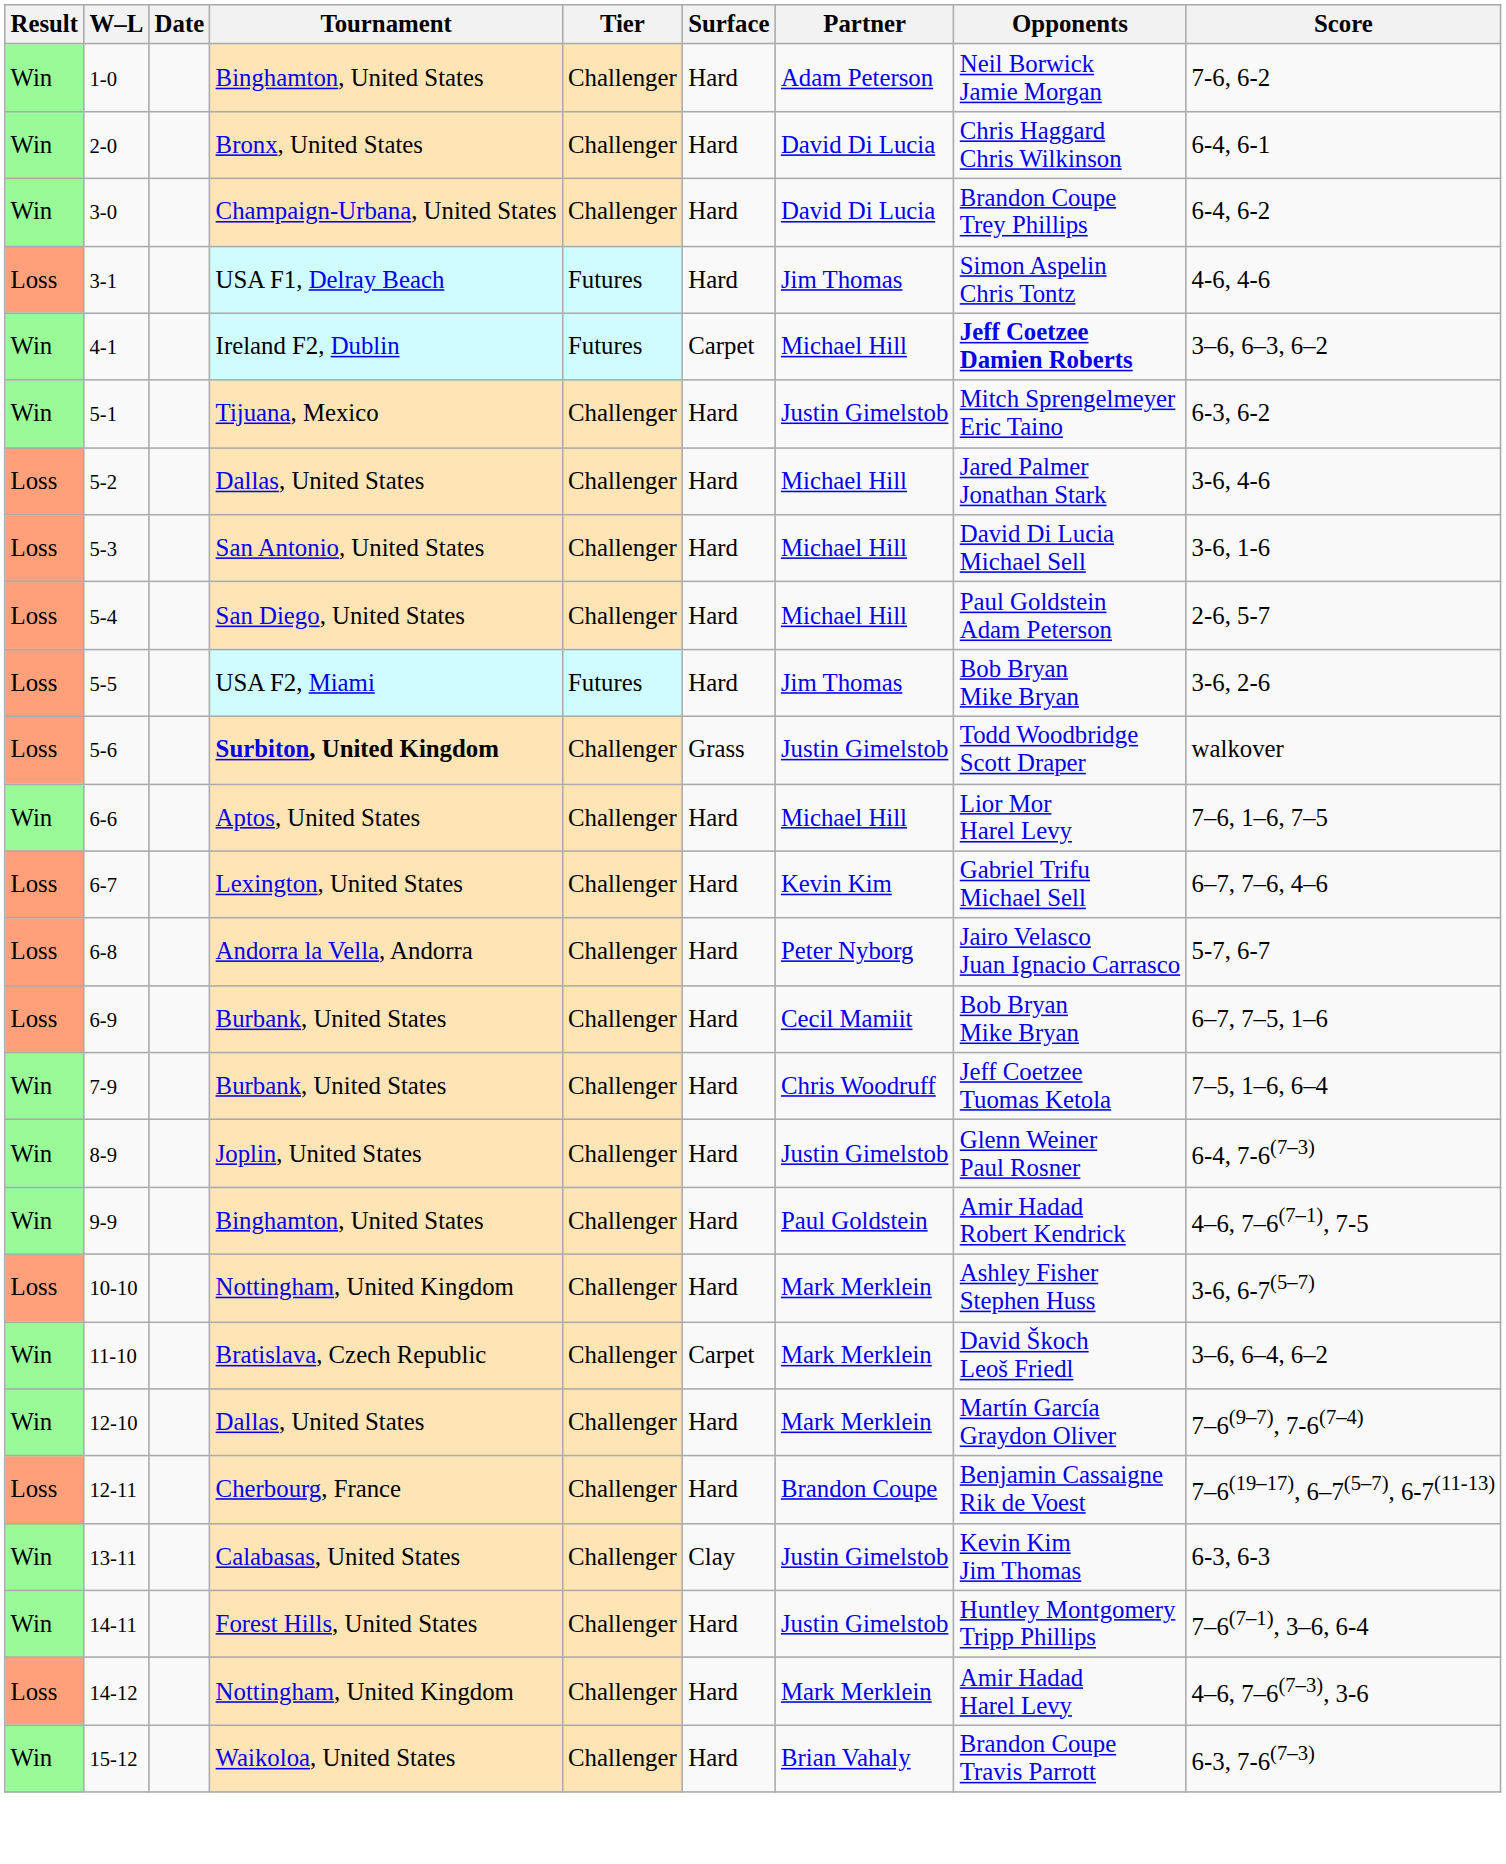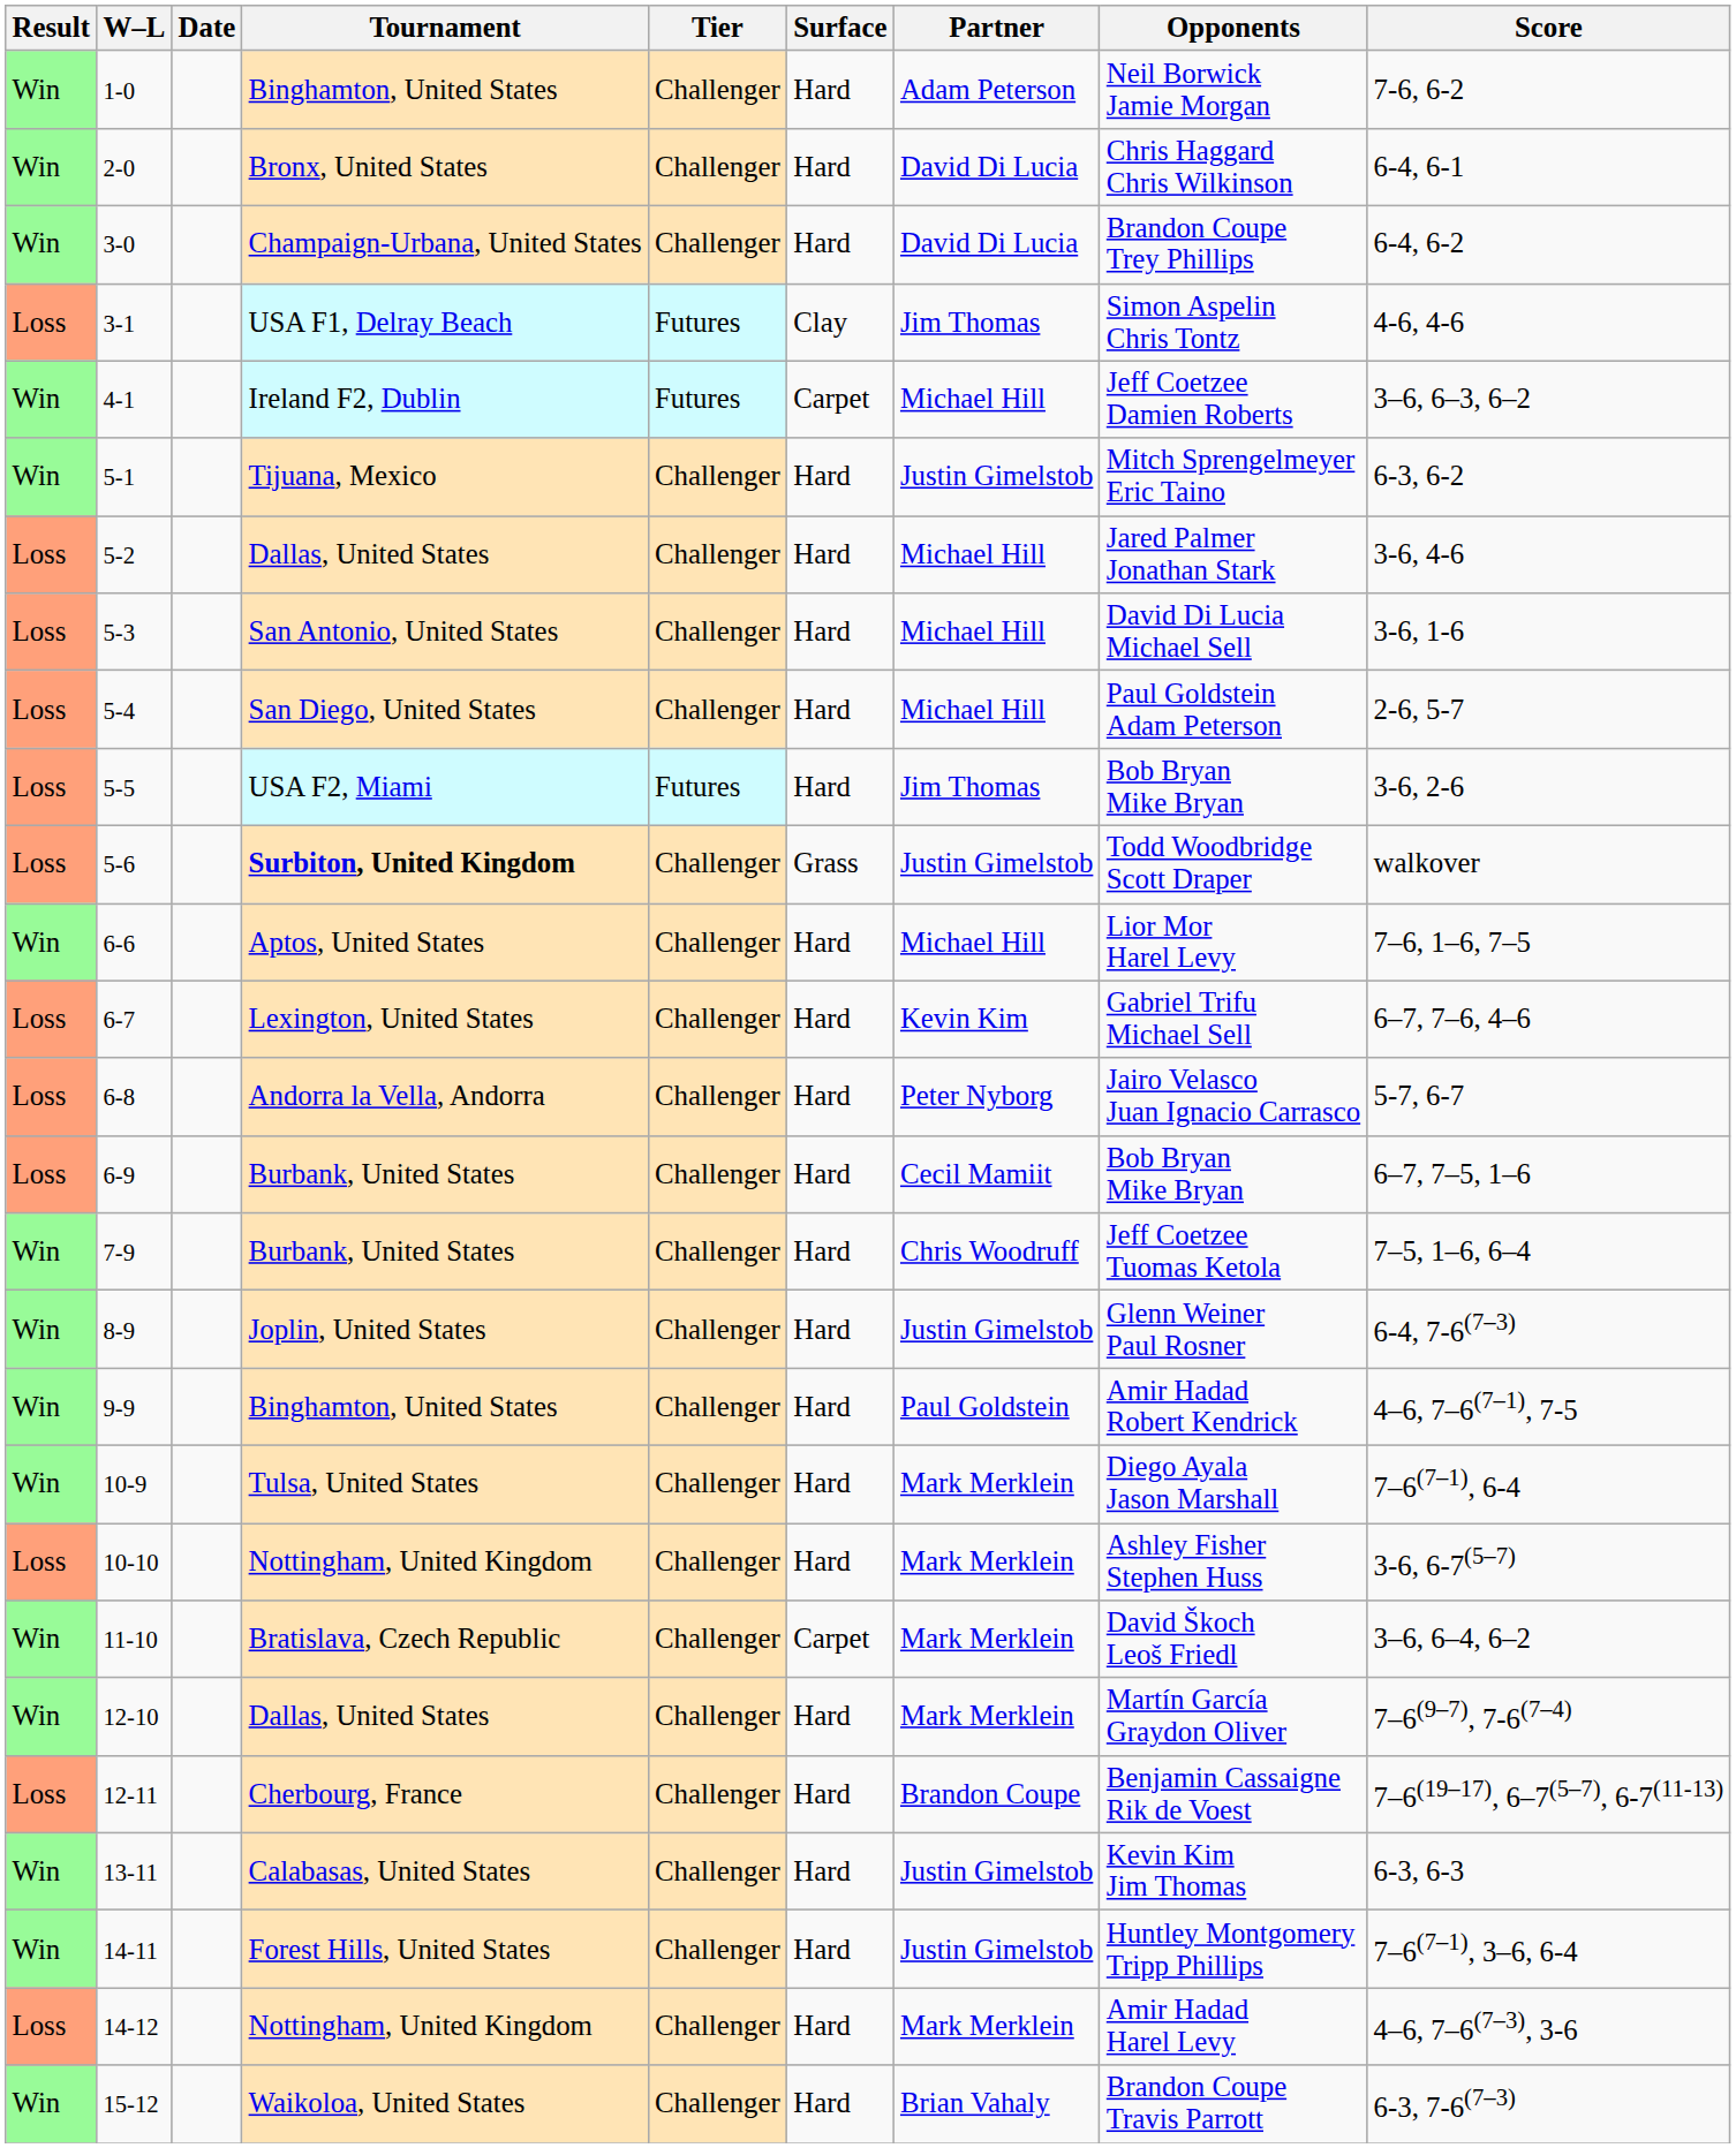 <table class="sortable wikitable">
 <tr>
 <th>Result</th>
 <th class="unsortable">W–L</th>
 <th>Date</th>
 <th>Tournament</th>
 <th>Tier</th>
 <th>Surface</th>
 <th>Partner</th>
 <th>Opponents</th>
 <th class="unsortable">Score</th>
 </tr>
 <tr>
 <td bgcolor=98FB98>Win</td>
 <td><small>1-0</small></td>
 <td></td>
 <td style="background:moccasin;"><a href='#'>Binghamton</a>, United States</td>
 <td style="background:moccasin;">Challenger</td>
 <td>Hard</td>
 <td> <a href='#'>Adam Peterson</a></td>
 <td> <a href='#'>Neil Borwick</a> <br>  <a href='#'>Jamie Morgan</a></td>
 <td>7-6, 6-2</td>
 </tr>
 <tr>
 <td bgcolor=98FB98>Win</td>
 <td><small>2-0</small></td>
 <td></td>
 <td style="background:moccasin;"><a href='#'>Bronx</a>, United States</td>
 <td style="background:moccasin;">Challenger</td>
 <td>Hard</td>
 <td> <a href='#'>David Di Lucia</a></td>
 <td> <a href='#'>Chris Haggard</a> <br>  <a href='#'>Chris Wilkinson</a></td>
 <td>6-4, 6-1</td>
 </tr>
 <tr>
 <td bgcolor=98FB98>Win</td>
 <td><small>3-0</small></td>
 <td></td>
 <td style="background:moccasin;"><a href='#'>Champaign-Urbana</a>, United States</td>
 <td style="background:moccasin;">Challenger</td>
 <td>Hard</td>
 <td> <a href='#'>David Di Lucia</a></td>
 <td> <a href='#'>Brandon Coupe</a> <br>  <a href='#'>Trey Phillips</a></td>
 <td>6-4, 6-2</td>
 </tr>
 <tr>
 <td bgcolor=FFA07A>Loss</td>
 <td><small>3-1</small></td>
 <td></td>
 <td style="background:#cffcff;">USA F1, <a href='#'>Delray Beach</a></td>
 <td style="background:#cffcff;">Futures</td>
-<td>Hard</td>
+<td>Clay</td>
 <td> <a href='#'>Jim Thomas</a></td>
 <td> <a href='#'>Simon Aspelin</a> <br>  <a href='#'>Chris Tontz</a></td>
 <td>4-6, 4-6</td>
 </tr>
 <tr>
 <td bgcolor=98FB98>Win</td>
 <td><small>4-1</small></td>
 <td></td>
 <td style="background:#cffcff;">Ireland F2, <a href='#'>Dublin</a></td>
 <td style="background:#cffcff;">Futures</td>
 <td>Carpet</td>
 <td> <a href='#'>Michael Hill</a></td>
-<td><strong> <a href='#'>Jeff Coetzee</a> <br>  <a href='#'>Damien Roberts</a></strong></td>
+<td> <a href='#'>Jeff Coetzee</a> <br>  <a href='#'>Damien Roberts</a></td>
 <td>3–6, 6–3, 6–2</td>
 </tr>
 <tr>
 <td bgcolor=98FB98>Win</td>
 <td><small>5-1</small></td>
 <td></td>
 <td style="background:moccasin;"><a href='#'>Tijuana</a>, Mexico</td>
 <td style="background:moccasin;">Challenger</td>
 <td>Hard</td>
 <td> <a href='#'>Justin Gimelstob</a></td>
 <td> <a href='#'>Mitch Sprengelmeyer</a> <br>  <a href='#'>Eric Taino</a></td>
 <td>6-3, 6-2</td>
 </tr>
 <tr>
 <td bgcolor=FFA07A>Loss</td>
 <td><small>5-2</small></td>
 <td></td>
 <td style="background:moccasin;"><a href='#'>Dallas</a>, United States</td>
 <td style="background:moccasin;">Challenger</td>
 <td>Hard</td>
 <td> <a href='#'>Michael Hill</a></td>
 <td> <a href='#'>Jared Palmer</a> <br>  <a href='#'>Jonathan Stark</a></td>
 <td>3-6, 4-6</td>
 </tr>
 <tr>
 <td bgcolor=FFA07A>Loss</td>
 <td><small>5-3</small></td>
 <td></td>
 <td style="background:moccasin;"><a href='#'>San Antonio</a>, United States</td>
 <td style="background:moccasin;">Challenger</td>
 <td>Hard</td>
 <td> <a href='#'>Michael Hill</a></td>
 <td> <a href='#'>David Di Lucia</a> <br>  <a href='#'>Michael Sell</a></td>
 <td>3-6, 1-6</td>
 </tr>
 <tr>
 <td bgcolor=FFA07A>Loss</td>
 <td><small>5-4</small></td>
 <td></td>
 <td style="background:moccasin;"><a href='#'>San Diego</a>, United States</td>
 <td style="background:moccasin;">Challenger</td>
 <td>Hard</td>
 <td> <a href='#'>Michael Hill</a></td>
 <td> <a href='#'>Paul Goldstein</a> <br>  <a href='#'>Adam Peterson</a></td>
 <td>2-6, 5-7</td>
 </tr>
 <tr>
 <td bgcolor=FFA07A>Loss</td>
 <td><small>5-5</small></td>
 <td></td>
 <td style="background:#cffcff;">USA F2, <a href='#'>Miami</a></td>
 <td style="background:#cffcff;">Futures</td>
 <td>Hard</td>
 <td> <a href='#'>Jim Thomas</a></td>
 <td> <a href='#'>Bob Bryan</a> <br>  <a href='#'>Mike Bryan</a></td>
 <td>3-6, 2-6</td>
 </tr>
 <tr>
 <td bgcolor=FFA07A>Loss</td>
 <td><small>5-6</small></td>
 <td></td>
 <td style="background:moccasin;"><strong><a href='#'>Surbiton</a>, United Kingdom</strong></td>
 <td style="background:moccasin;">Challenger</td>
 <td>Grass</td>
 <td> <a href='#'>Justin Gimelstob</a></td>
 <td> <a href='#'>Todd Woodbridge</a> <br>  <a href='#'>Scott Draper</a></td>
 <td>walkover</td>
 </tr>
 <tr>
 <td bgcolor=98FB98>Win</td>
 <td><small>6-6</small></td>
 <td></td>
 <td style="background:moccasin;"><a href='#'>Aptos</a>, United States</td>
 <td style="background:moccasin;">Challenger</td>
 <td>Hard</td>
 <td> <a href='#'>Michael Hill</a></td>
 <td> <a href='#'>Lior Mor</a> <br>  <a href='#'>Harel Levy</a></td>
 <td>7–6, 1–6, 7–5</td>
 </tr>
 <tr>
 <td bgcolor=FFA07A>Loss</td>
 <td><small>6-7</small></td>
 <td></td>
 <td style="background:moccasin;"><a href='#'>Lexington</a>, United States</td>
 <td style="background:moccasin;">Challenger</td>
 <td>Hard</td>
 <td> <a href='#'>Kevin Kim</a></td>
 <td> <a href='#'>Gabriel Trifu</a> <br>  <a href='#'>Michael Sell</a></td>
 <td>6–7, 7–6, 4–6</td>
 </tr>
 <tr>
 <td bgcolor=FFA07A>Loss</td>
 <td><small>6-8</small></td>
 <td></td>
 <td style="background:moccasin;"><a href='#'>Andorra la Vella</a>, Andorra</td>
 <td style="background:moccasin;">Challenger</td>
 <td>Hard</td>
 <td> <a href='#'>Peter Nyborg</a></td>
 <td> <a href='#'>Jairo Velasco</a> <br>  <a href='#'>Juan Ignacio Carrasco</a></td>
 <td>5-7, 6-7</td>
 </tr>
 <tr>
 <td bgcolor=FFA07A>Loss</td>
 <td><small>6-9</small></td>
 <td></td>
 <td style="background:moccasin;"><a href='#'>Burbank</a>, United States</td>
 <td style="background:moccasin;">Challenger</td>
 <td>Hard</td>
 <td> <a href='#'>Cecil Mamiit</a></td>
 <td> <a href='#'>Bob Bryan</a> <br>  <a href='#'>Mike Bryan</a></td>
 <td>6–7, 7–5, 1–6</td>
 </tr>
 <tr>
 <td bgcolor=98FB98>Win</td>
 <td><small>7-9</small></td>
 <td></td>
 <td style="background:moccasin;"><a href='#'>Burbank</a>, United States</td>
 <td style="background:moccasin;">Challenger</td>
 <td>Hard</td>
 <td> <a href='#'>Chris Woodruff</a></td>
 <td> <a href='#'>Jeff Coetzee</a> <br>  <a href='#'>Tuomas Ketola</a></td>
 <td>7–5, 1–6, 6–4</td>
 </tr>
 <tr>
 <td bgcolor=98FB98>Win</td>
 <td><small>8-9</small></td>
 <td></td>
 <td style="background:moccasin;"><a href='#'>Joplin</a>, United States</td>
 <td style="background:moccasin;">Challenger</td>
 <td>Hard</td>
 <td> <a href='#'>Justin Gimelstob</a></td>
 <td> <a href='#'>Glenn Weiner</a> <br>  <a href='#'>Paul Rosner</a></td>
 <td>6-4, 7-6<sup>(7–3)</sup></td>
 </tr>
 <tr>
 <td bgcolor=98FB98>Win</td>
 <td><small>9-9</small></td>
 <td></td>
 <td style="background:moccasin;"><a href='#'>Binghamton</a>, United States</td>
 <td style="background:moccasin;">Challenger</td>
 <td>Hard</td>
 <td> <a href='#'>Paul Goldstein</a></td>
 <td> <a href='#'>Amir Hadad</a> <br>  <a href='#'>Robert Kendrick</a></td>
 <td>4–6, 7–6<sup>(7–1)</sup>, 7-5</td>
 </tr>
 <tr>
+<td bgcolor=98FB98>Win</td>
+<td><small>10-9</small></td>
+<td></td>
+<td style="background:moccasin;"><a href='#'>Tulsa</a>, United States</td>
+<td style="background:moccasin;">Challenger</td>
+<td>Hard</td>
+<td> <a href='#'>Mark Merklein</a></td>
+<td> <a href='#'>Diego Ayala</a> <br>  <a href='#'>Jason Marshall</a></td>
+<td>7–6<sup>(7–1)</sup>, 6-4</td>
+</tr>
+<tr>
 <td bgcolor=FFA07A>Loss</td>
 <td><small>10-10</small></td>
 <td></td>
 <td style="background:moccasin;"><a href='#'>Nottingham</a>, United Kingdom</td>
 <td style="background:moccasin;">Challenger</td>
 <td>Hard</td>
 <td> <a href='#'>Mark Merklein</a></td>
 <td> <a href='#'>Ashley Fisher</a> <br>  <a href='#'>Stephen Huss</a></td>
 <td>3-6, 6-7<sup>(5–7)</sup></td>
 </tr>
 <tr>
 <td bgcolor=98FB98>Win</td>
 <td><small>11-10</small></td>
 <td></td>
 <td style="background:moccasin;"><a href='#'>Bratislava</a>, Czech Republic</td>
 <td style="background:moccasin;">Challenger</td>
 <td>Carpet</td>
 <td> <a href='#'>Mark Merklein</a></td>
 <td> <a href='#'>David Škoch</a> <br>  <a href='#'>Leoš Friedl</a></td>
 <td>3–6, 6–4, 6–2</td>
 </tr>
 <tr>
 <td bgcolor=98FB98>Win</td>
 <td><small>12-10</small></td>
 <td></td>
 <td style="background:moccasin;"><a href='#'>Dallas</a>, United States</td>
 <td style="background:moccasin;">Challenger</td>
 <td>Hard</td>
 <td> <a href='#'>Mark Merklein</a></td>
 <td> <a href='#'>Martín García</a> <br>  <a href='#'>Graydon Oliver</a></td>
 <td>7–6<sup>(9–7)</sup>, 7-6<sup>(7–4)</sup></td>
 </tr>
 <tr>
 <td bgcolor=FFA07A>Loss</td>
 <td><small>12-11</small></td>
 <td></td>
 <td style="background:moccasin;"><a href='#'>Cherbourg</a>, France</td>
 <td style="background:moccasin;">Challenger</td>
 <td>Hard</td>
 <td> <a href='#'>Brandon Coupe</a></td>
 <td> <a href='#'>Benjamin Cassaigne</a> <br>  <a href='#'>Rik de Voest</a></td>
 <td>7–6<sup>(19–17)</sup>, 6–7<sup>(5–7)</sup>, 6-7<sup>(11-13)</sup></td>
 </tr>
 <tr>
 <td bgcolor=98FB98>Win</td>
 <td><small>13-11</small></td>
 <td></td>
 <td style="background:moccasin;"><a href='#'>Calabasas</a>, United States</td>
 <td style="background:moccasin;">Challenger</td>
-<td>Clay</td>
+<td>Hard</td>
 <td> <a href='#'>Justin Gimelstob</a></td>
 <td> <a href='#'>Kevin Kim</a> <br>  <a href='#'>Jim Thomas</a></td>
 <td>6-3, 6-3</td>
 </tr>
 <tr>
 <td bgcolor=98FB98>Win</td>
 <td><small>14-11</small></td>
 <td></td>
 <td style="background:moccasin;"><a href='#'>Forest Hills</a>, United States</td>
 <td style="background:moccasin;">Challenger</td>
 <td>Hard</td>
 <td> <a href='#'>Justin Gimelstob</a></td>
 <td> <a href='#'>Huntley Montgomery</a> <br>  <a href='#'>Tripp Phillips</a></td>
 <td>7–6<sup>(7–1)</sup>, 3–6, 6-4</td>
 </tr>
 <tr>
 <td bgcolor=FFA07A>Loss</td>
 <td><small>14-12</small></td>
 <td></td>
 <td style="background:moccasin;"><a href='#'>Nottingham</a>, United Kingdom</td>
 <td style="background:moccasin;">Challenger</td>
 <td>Hard</td>
 <td> <a href='#'>Mark Merklein</a></td>
 <td> <a href='#'>Amir Hadad</a> <br>  <a href='#'>Harel Levy</a></td>
 <td>4–6, 7–6<sup>(7–3)</sup>, 3-6</td>
 </tr>
 <tr>
 <td bgcolor=98FB98>Win</td>
 <td><small>15-12</small></td>
 <td></td>
 <td style="background:moccasin;"><a href='#'>Waikoloa</a>, United States</td>
 <td style="background:moccasin;">Challenger</td>
 <td>Hard</td>
 <td> <a href='#'>Brian Vahaly</a></td>
 <td> <a href='#'>Brandon Coupe</a> <br>  <a href='#'>Travis Parrott</a></td>
 <td>6-3, 7-6<sup>(7–3)</sup></td>
 </tr>
 </table>
